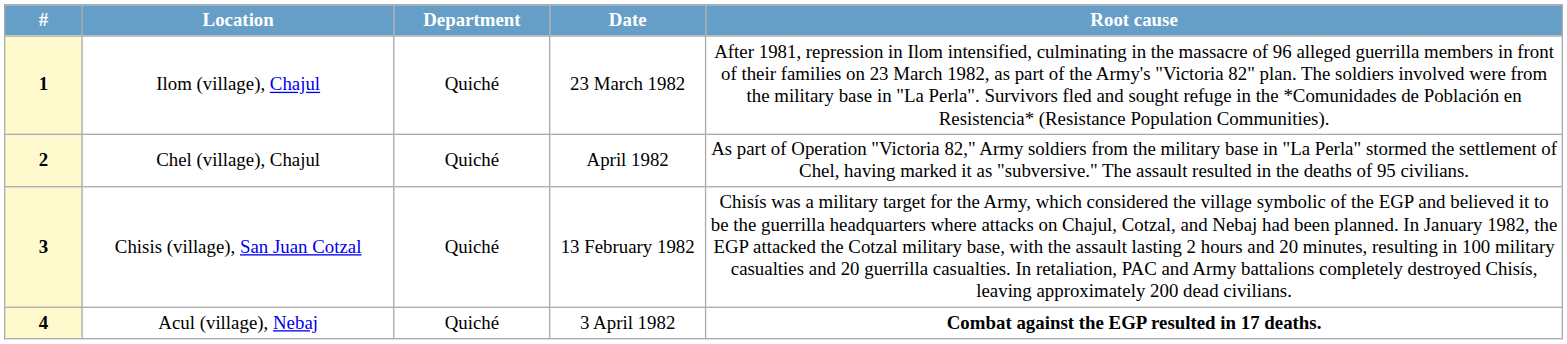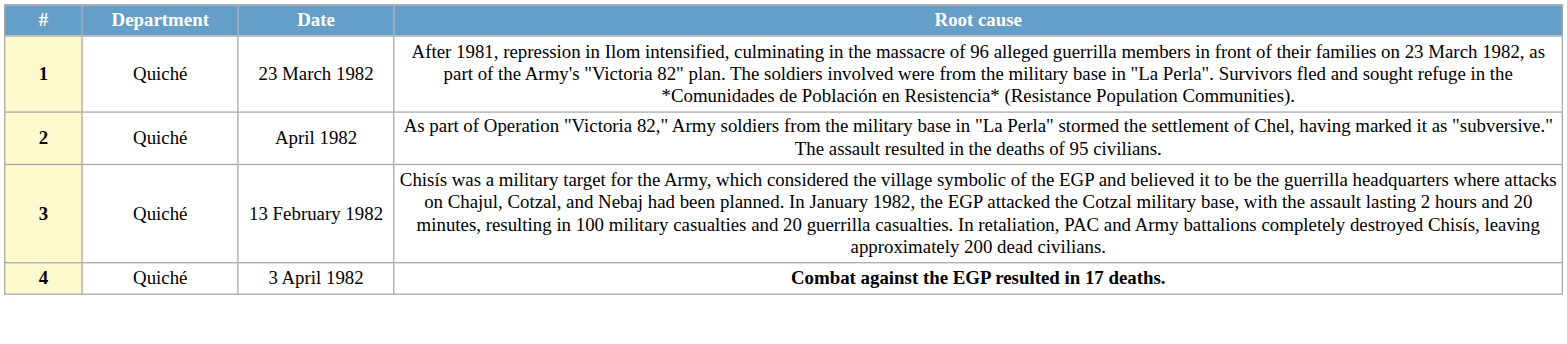 <table class="wikitable"  style="text-align:center; background:white; width:60%; font-size:90%; margin: 1em auto;">
 <tr style="color:white;">
 <th style="background:#659ec7; width:5%;">#</th>
-<th style="background:#659ec7; width:20%;">Location</th>
 <th style="background:#659ec7; width:10%;">Department</th>
 <th style="background:#659ec7; width:10%;">Date</th>
 <th style="background:#659ec7;">Root cause</th>
 </tr>
 <tr>
 <th style="background:lemonchiffon;">1</th>
-<td>Ilom (village), <a href='#'>Chajul</a></td>
 <td>Quiché</td>
 <td>23 March 1982</td>
 <td>After 1981, repression in Ilom intensified, culminating in the massacre of 96 alleged guerrilla members in front of their families on 23 March 1982, as part of the Army's "Victoria 82" plan. The soldiers involved were from the military base in "La Perla". Survivors fled and sought refuge in the *Comunidades de Población en Resistencia* (Resistance Population Communities).</td>
 </tr>
 <tr>
 <th style="background:lemonchiffon;">2</th>
-<td>Chel (village), Chajul</td>
 <td>Quiché</td>
 <td>April 1982</td>
 <td>As part of Operation "Victoria 82," Army soldiers from the military base in "La Perla" stormed the settlement of Chel, having marked it as "subversive." The assault resulted in the deaths of 95 civilians.</td>
 </tr>
 <tr>
 <th style="background:lemonchiffon;">3</th>
-<td>Chisis (village), <a href='#'>San Juan Cotzal</a></td>
 <td>Quiché</td>
 <td>13 February 1982</td>
 <td>Chisís was a military target for the Army, which considered the village symbolic of the EGP and believed it to be the guerrilla headquarters where attacks on Chajul, Cotzal, and Nebaj had been planned. In January 1982, the EGP attacked the Cotzal military base, with the assault lasting 2 hours and 20 minutes, resulting in 100 military casualties and 20 guerrilla casualties. In retaliation, PAC and Army battalions completely destroyed Chisís, leaving approximately 200 dead civilians.</td>
 </tr>
 <tr>
 <th style="background:lemonchiffon;">4</th>
-<td>Acul (village), <a href='#'>Nebaj</a></td>
 <td>Quiché</td>
 <td>3 April 1982</td>
 <td><strong>Combat against the EGP resulted in 17 deaths.</strong></td>
 </tr>
 </table>
